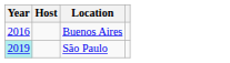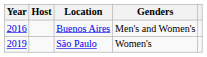 <table class="wikitable sortable">
 <tr>
 <th>Year</th>
 <th>Host</th>
 <th>Location</th>
+<th>Genders</th>
 <th></th>
 </tr>
 <tr>
 <td><a href='#'>2016</a></td>
 <td></td>
 <td><a href='#'>Buenos Aires</a></td>
+<td>Men's and Women's</td>
 <td></td>
 </tr>
 <tr>
-<td style="background: paleturquoise;"><a href='#'>2019</a></td>
+<td><a href='#'>2019</a></td>
 <td></td>
 <td><a href='#'>São Paulo</a></td>
+<td>Women's</td>
 <td></td>
 </tr>
 </table>
